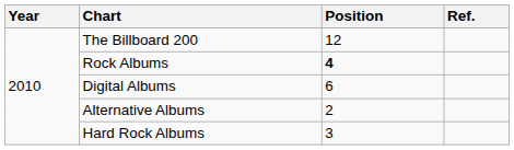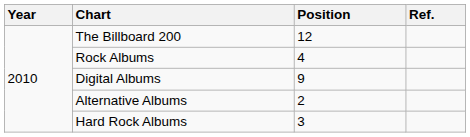 <table class="wikitable" style="width:550px;">
 <tr>
 <th style="text-align:left; vertical-align:top;">Year</th>
 <th style="text-align:left; vertical-align:top;">Chart</th>
 <th style="text-align:left; vertical-align:top;">Position</th>
 <th style="text-align:left; vertical-align:top;">Ref.</th>
 </tr>
 <tr>
 <td rowspan="5" style="text-align:left;">2010</td>
 <td style="text-align:left; vertical-align:top;">The Billboard 200</td>
 <td style="text-align:left; vertical-align:top;">12</td>
 <td style="text-align:left; vertical-align:top;"></td>
 </tr>
 <tr style="text-align:left; vertical-align:top;">
 <td>Rock Albums</td>
-<td><strong>4</strong></td>
+<td>4</td>
 <td></td>
 </tr>
 <tr style="text-align:left; vertical-align:top;">
 <td>Digital Albums</td>
-<td>6</td>
+<td>9</td>
 <td></td>
 </tr>
 <tr style="text-align:left; vertical-align:top;">
 <td>Alternative Albums</td>
 <td>2</td>
 <td></td>
 </tr>
 <tr style="text-align:left; vertical-align:top;">
 <td>Hard Rock Albums</td>
 <td>3</td>
 <td></td>
 </tr>
 </table>
